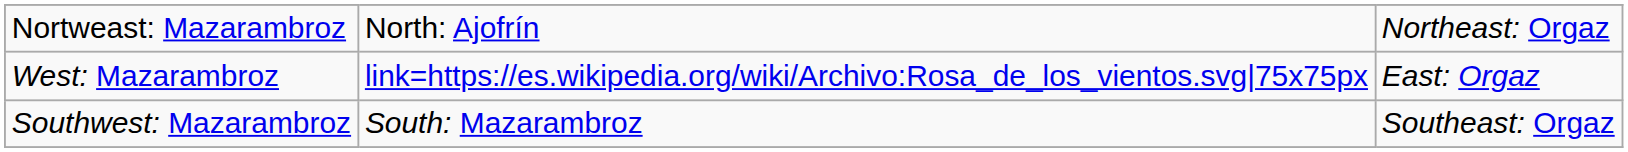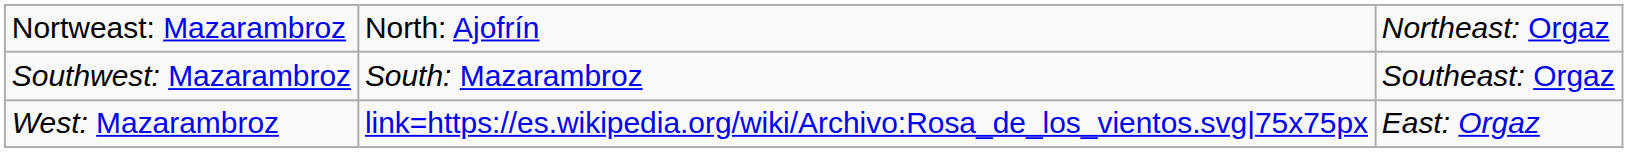 <table class="wikitable">
 <tr>
 <td>Nortweast: <a href='#'>Mazarambroz</a></td>
 <td>North: <a href='#'>Ajofrín</a></td>
 <td><em>Northeast:</em> <a href='#'>Orgaz</a></td>
 </tr>
 <tr>
+<td><em>Southwest:</em> <a href='#'>Mazarambroz</a></td>
+<td><em>South:</em> <a href='#'>Mazarambroz</a></td>
+<td><em>Southeast:</em> <a href='#'>Orgaz</a></td>
+</tr>
+<tr>
 <td><em>West:</em> <a href='#'>Mazarambroz</a></td>
 <td><a href='#'>link=https://es.wikipedia.org/wiki/Archivo:Rosa_de_los_vientos.svg|75x75px</a></td>
 <td><em>East: <a href='#'>Orgaz</a></em></td>
 </tr>
-<tr>
-<td><em>Southwest:</em> <a href='#'>Mazarambroz</a></td>
-<td><em>South:</em> <a href='#'>Mazarambroz</a></td>
-<td><em>Southeast:</em> <a href='#'>Orgaz</a></td>
-</tr>
 </table>
